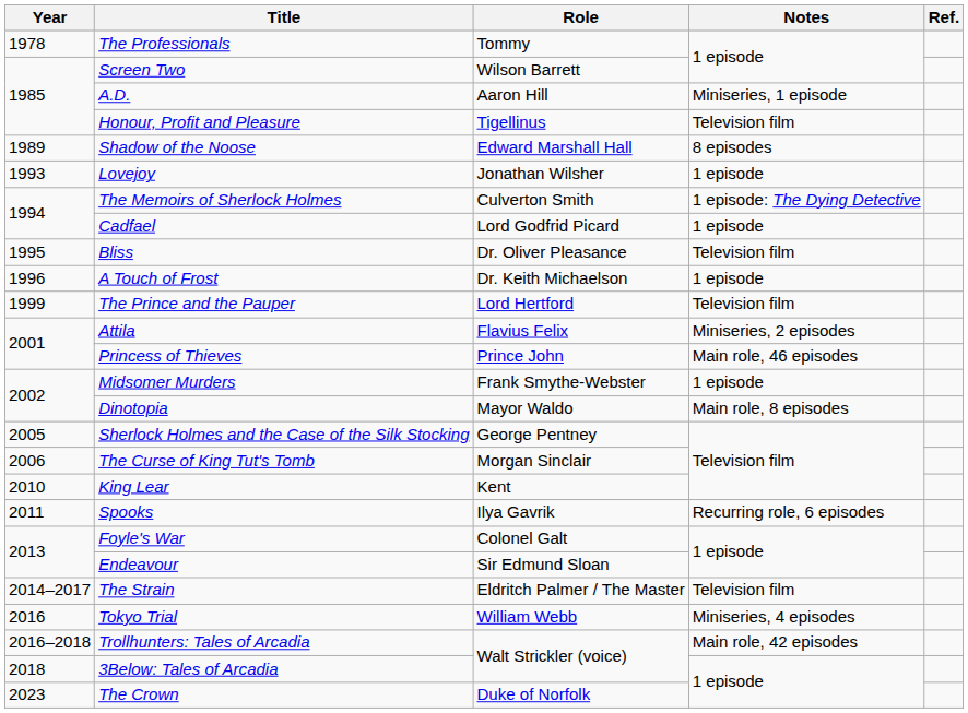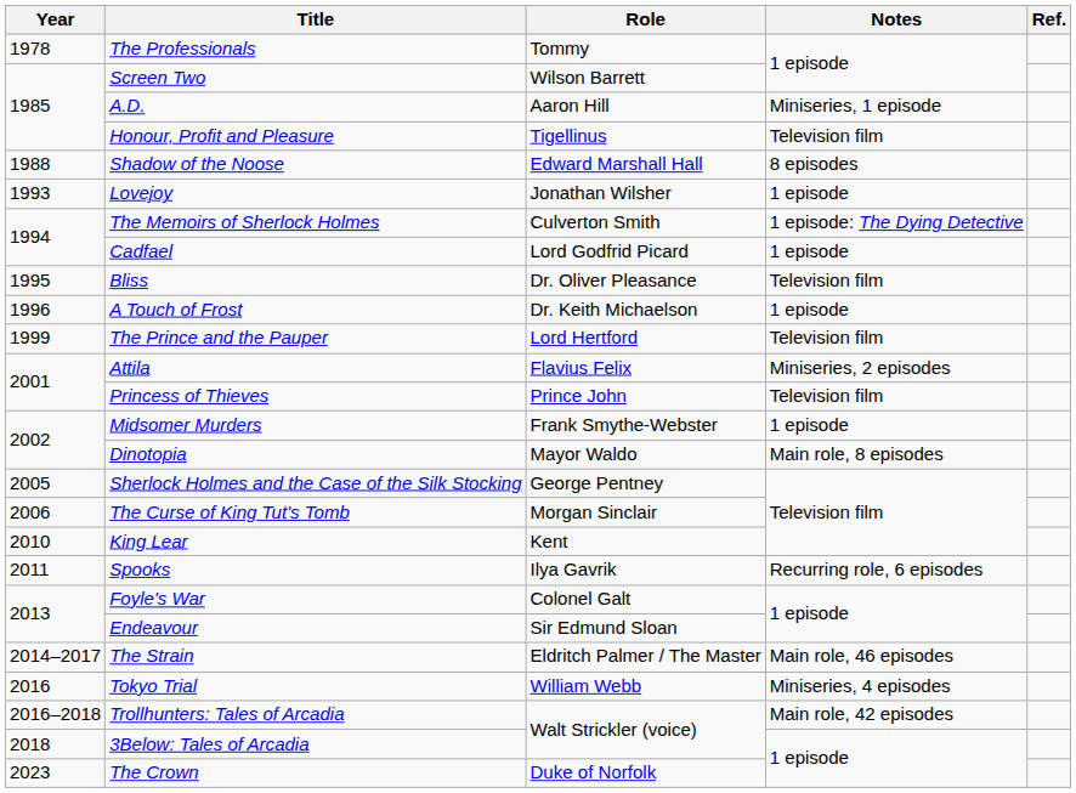 <table class="wikitable sortable">
 <tr bgcolor="#CCCCCC" align="left">
 <th>Year</th>
 <th>Title</th>
 <th>Role</th>
 <th>Notes</th>
 <th>Ref.</th>
 </tr>
 <tr>
 <td>1978</td>
 <td><em><a href='#'>The Professionals</a></em></td>
 <td>Tommy</td>
 <td rowspan="2">1 episode</td>
 <td></td>
 </tr>
 <tr>
 <td rowspan="3">1985</td>
 <td><em><a href='#'>Screen Two</a></em></td>
 <td>Wilson Barrett</td>
 <td></td>
 </tr>
 <tr>
 <td><em><a href='#'>A.D.</a></em></td>
 <td>Aaron Hill</td>
 <td>Miniseries, 1 episode</td>
 <td></td>
 </tr>
 <tr>
 <td><em><a href='#'>Honour, Profit and Pleasure</a></em></td>
 <td><a href='#'>Tigellinus</a></td>
 <td>Television film</td>
 <td></td>
 </tr>
 <tr>
-<td>1989</td>
+<td>1988</td>
 <td><em><a href='#'>Shadow of the Noose</a></em></td>
 <td><a href='#'>Edward Marshall Hall</a></td>
 <td>8 episodes</td>
 <td></td>
 </tr>
 <tr>
 <td>1993</td>
 <td><em><a href='#'>Lovejoy</a></em></td>
 <td>Jonathan Wilsher</td>
 <td>1 episode</td>
 <td></td>
 </tr>
 <tr>
 <td rowspan="2">1994</td>
 <td><em><a href='#'>The Memoirs of Sherlock Holmes</a></em></td>
 <td>Culverton Smith</td>
 <td>1 episode: <em><a href='#'>The Dying Detective</a></em></td>
 <td></td>
 </tr>
 <tr>
 <td><em><a href='#'>Cadfael</a></em></td>
 <td>Lord Godfrid Picard</td>
 <td>1 episode</td>
 <td></td>
 </tr>
 <tr>
 <td>1995</td>
 <td><em><a href='#'>Bliss</a></em></td>
 <td>Dr. Oliver Pleasance</td>
 <td>Television film</td>
 <td></td>
 </tr>
 <tr>
 <td>1996</td>
 <td><em><a href='#'>A Touch of Frost</a></em></td>
 <td>Dr. Keith Michaelson</td>
 <td>1 episode</td>
 <td></td>
 </tr>
 <tr>
 <td>1999</td>
 <td><em><a href='#'>The Prince and the Pauper</a></em></td>
 <td><a href='#'>Lord Hertford</a></td>
 <td>Television film</td>
 <td></td>
 </tr>
 <tr>
 <td rowspan="2">2001</td>
 <td><em><a href='#'>Attila</a></em></td>
 <td><a href='#'>Flavius Felix</a></td>
 <td>Miniseries, 2 episodes</td>
 <td></td>
 </tr>
 <tr>
 <td><em><a href='#'>Princess of Thieves</a></em></td>
 <td><a href='#'>Prince John</a></td>
-<td>Main role, 46 episodes</td>
+<td>Television film</td>
 <td></td>
 </tr>
 <tr>
 <td rowspan="2">2002</td>
 <td><em><a href='#'>Midsomer Murders</a></em></td>
 <td>Frank Smythe-Webster</td>
 <td>1 episode</td>
 <td></td>
 </tr>
 <tr>
 <td><em><a href='#'>Dinotopia</a></em></td>
 <td>Mayor Waldo</td>
 <td>Main role, 8 episodes</td>
 <td></td>
 </tr>
 <tr>
 <td>2005</td>
 <td><em><a href='#'>Sherlock Holmes and the Case of the Silk Stocking</a></em></td>
 <td>George Pentney</td>
 <td rowspan="3">Television film</td>
 <td></td>
 </tr>
 <tr>
 <td>2006</td>
 <td><em><a href='#'>The Curse of King Tut's Tomb</a></em></td>
 <td>Morgan Sinclair</td>
 <td></td>
 </tr>
 <tr>
 <td>2010</td>
 <td><em><a href='#'>King Lear</a></em></td>
 <td>Kent</td>
 <td></td>
 </tr>
 <tr>
 <td>2011</td>
 <td><em><a href='#'>Spooks</a></em></td>
 <td>Ilya Gavrik</td>
 <td>Recurring role, 6 episodes</td>
 <td></td>
 </tr>
 <tr>
 <td rowspan="2">2013</td>
 <td><em><a href='#'>Foyle's War</a></em></td>
 <td>Colonel Galt</td>
 <td rowspan="2">1 episode</td>
 <td></td>
 </tr>
 <tr>
 <td><em><a href='#'>Endeavour</a></em></td>
 <td>Sir Edmund Sloan</td>
 <td></td>
 </tr>
 <tr>
 <td>2014–2017</td>
 <td><em><a href='#'>The Strain</a></em></td>
 <td>Eldritch Palmer / The Master</td>
-<td>Television film</td>
+<td>Main role, 46 episodes</td>
 <td></td>
 </tr>
 <tr>
 <td>2016</td>
 <td><em><a href='#'>Tokyo Trial</a></em></td>
 <td><a href='#'>William Webb</a></td>
 <td>Miniseries, 4 episodes</td>
 <td></td>
 </tr>
 <tr>
 <td>2016–2018</td>
 <td><em><a href='#'>Trollhunters: Tales of Arcadia</a></em></td>
 <td rowspan="2">Walt Strickler (voice)</td>
 <td>Main role, 42 episodes</td>
 <td></td>
 </tr>
 <tr>
 <td>2018</td>
 <td><em><a href='#'>3Below: Tales of Arcadia</a></em></td>
 <td rowspan="2">1 episode</td>
 <td></td>
 </tr>
 <tr>
 <td>2023</td>
 <td><em><a href='#'>The Crown</a></em></td>
 <td><a href='#'>Duke of Norfolk</a></td>
 <td></td>
 </tr>
 </table>
